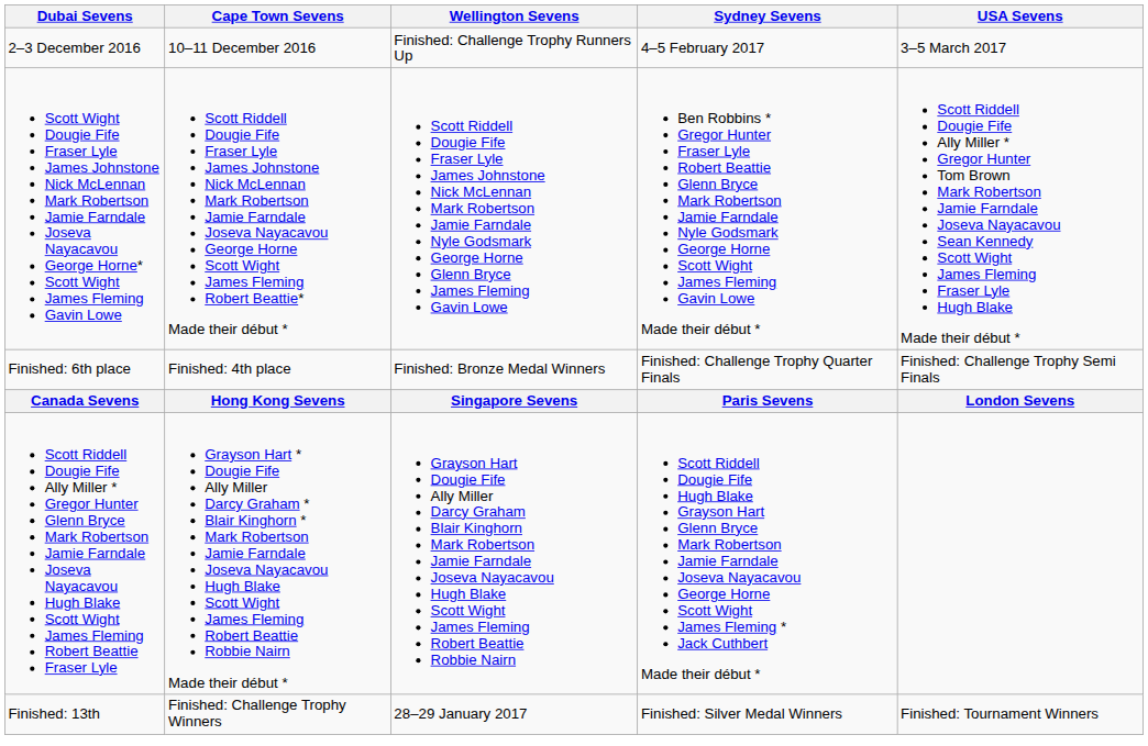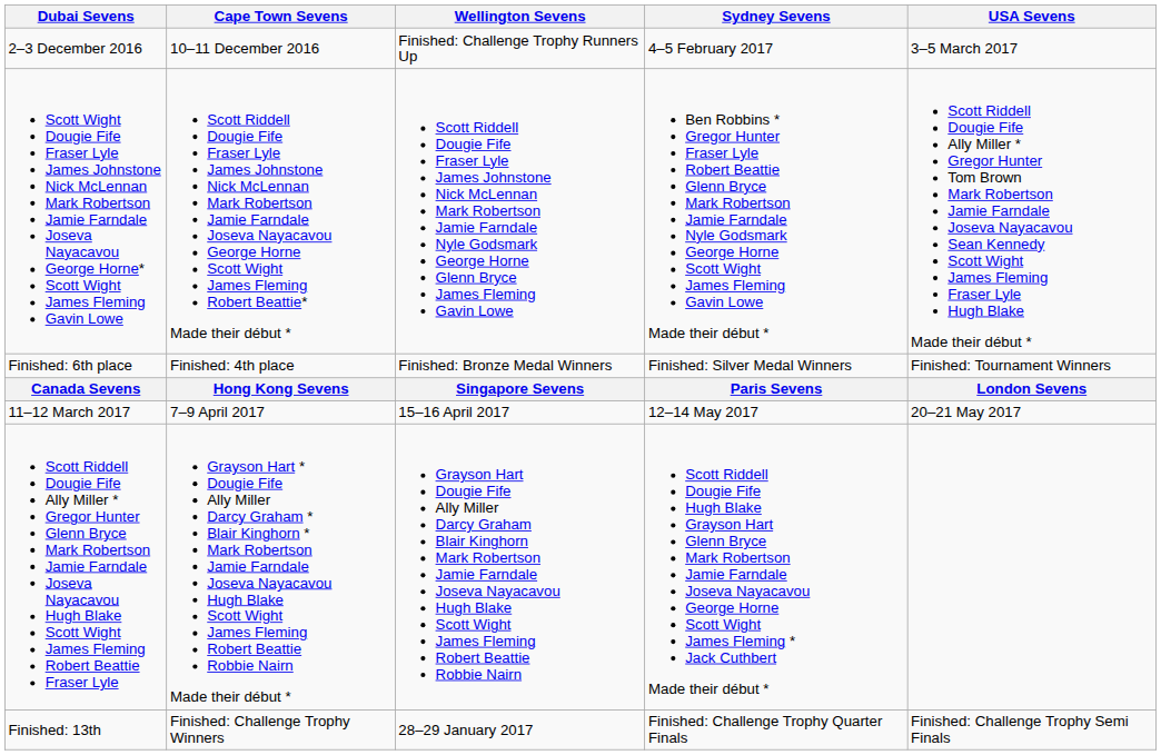 <table class="wikitable">
 <tr>
 <th><a href='#'>Dubai Sevens</a></th>
 <th><a href='#'>Cape Town Sevens</a></th>
 <th><a href='#'>Wellington Sevens</a></th>
 <th><a href='#'>Sydney Sevens</a></th>
 <th><a href='#'>USA Sevens</a></th>
 </tr>
 <tr>
 <td>2–3 December 2016</td>
 <td>10–11 December 2016</td>
 <td>Finished: Challenge Trophy Runners Up</td>
 <td>4–5 February 2017</td>
 <td>3–5 March 2017</td>
 </tr>
 <tr>
 <td><br><ul><li><a href='#'>Scott Wight</a></li><li><a href='#'>Dougie Fife</a></li><li><a href='#'>Fraser Lyle</a></li><li><a href='#'>James Johnstone</a></li><li><a href='#'>Nick McLennan</a></li><li><a href='#'>Mark Robertson</a></li><li><a href='#'>Jamie Farndale</a></li><li><a href='#'>Joseva Nayacavou</a></li><li><a href='#'>George Horne</a>*</li><li><a href='#'>Scott Wight</a></li><li><a href='#'>James Fleming</a></li><li><a href='#'>Gavin Lowe</a></li></ul></td>
 <td><br><ul><li><a href='#'>Scott Riddell</a></li><li><a href='#'>Dougie Fife</a></li><li><a href='#'>Fraser Lyle</a></li><li><a href='#'>James Johnstone</a></li><li><a href='#'>Nick McLennan</a></li><li><a href='#'>Mark Robertson</a></li><li><a href='#'>Jamie Farndale</a></li><li><a href='#'>Joseva Nayacavou</a></li><li><a href='#'>George Horne</a></li><li><a href='#'>Scott Wight</a></li><li><a href='#'>James Fleming</a></li><li><a href='#'>Robert Beattie</a>*</li></ul>Made their début *</td>
 <td><br><ul><li><a href='#'>Scott Riddell</a></li><li><a href='#'>Dougie Fife</a></li><li><a href='#'>Fraser Lyle</a></li><li><a href='#'>James Johnstone</a></li><li><a href='#'>Nick McLennan</a></li><li><a href='#'>Mark Robertson</a></li><li><a href='#'>Jamie Farndale</a></li><li><a href='#'>Nyle Godsmark</a></li><li><a href='#'>George Horne</a></li><li><a href='#'>Glenn Bryce</a></li><li><a href='#'>James Fleming</a></li><li><a href='#'>Gavin Lowe</a></li></ul></td>
 <td><br><ul><li>Ben Robbins *</li><li><a href='#'>Gregor Hunter</a></li><li><a href='#'>Fraser Lyle</a></li><li><a href='#'>Robert Beattie</a></li><li><a href='#'>Glenn Bryce</a></li><li><a href='#'>Mark Robertson</a></li><li><a href='#'>Jamie Farndale</a></li><li><a href='#'>Nyle Godsmark</a></li><li><a href='#'>George Horne</a></li><li><a href='#'>Scott Wight</a></li><li><a href='#'>James Fleming</a></li><li><a href='#'>Gavin Lowe</a></li></ul>Made their début *</td>
 <td><br><ul><li><a href='#'>Scott Riddell</a></li><li><a href='#'>Dougie Fife</a></li><li>Ally Miller *</li><li><a href='#'>Gregor Hunter</a></li><li>Tom Brown</li><li><a href='#'>Mark Robertson</a></li><li><a href='#'>Jamie Farndale</a></li><li><a href='#'>Joseva Nayacavou</a></li><li><a href='#'>Sean Kennedy</a></li><li><a href='#'>Scott Wight</a></li><li><a href='#'>James Fleming</a></li><li><a href='#'>Fraser Lyle</a></li><li><a href='#'>Hugh Blake</a></li></ul>Made their début *</td>
 </tr>
 <tr>
 <td>Finished: 6th place</td>
 <td>Finished: 4th place</td>
 <td>Finished: Bronze Medal Winners</td>
-<td>Finished: Challenge Trophy Quarter Finals</td>
-<td>Finished: Challenge Trophy Semi Finals</td>
+<td>Finished: Silver Medal Winners</td>
+<td>Finished: Tournament Winners</td>
 </tr>
 <tr>
 <th><a href='#'>Canada Sevens</a></th>
 <th><a href='#'>Hong Kong Sevens</a></th>
 <th><a href='#'>Singapore Sevens</a></th>
 <th><a href='#'>Paris Sevens</a></th>
 <th><a href='#'>London Sevens</a></th>
+</tr>
+<tr>
+<td>11–12 March 2017</td>
+<td>7–9 April 2017</td>
+<td>15–16 April 2017</td>
+<td>12–14 May 2017</td>
+<td>20–21 May 2017</td>
 </tr>
 <tr>
 <td><br><ul><li><a href='#'>Scott Riddell</a></li><li><a href='#'>Dougie Fife</a></li><li>Ally Miller *</li><li><a href='#'>Gregor Hunter</a></li><li><a href='#'>Glenn Bryce</a></li><li><a href='#'>Mark Robertson</a></li><li><a href='#'>Jamie Farndale</a></li><li><a href='#'>Joseva Nayacavou</a></li><li><a href='#'>Hugh Blake</a></li><li><a href='#'>Scott Wight</a></li><li><a href='#'>James Fleming</a></li><li><a href='#'>Robert Beattie</a></li><li><a href='#'>Fraser Lyle</a></li></ul></td>
 <td><br><ul><li><a href='#'>Grayson Hart</a> *</li><li><a href='#'>Dougie Fife</a></li><li>Ally Miller</li><li><a href='#'>Darcy Graham</a> *</li><li><a href='#'>Blair Kinghorn</a> *</li><li><a href='#'>Mark Robertson</a></li><li><a href='#'>Jamie Farndale</a></li><li><a href='#'>Joseva Nayacavou</a></li><li><a href='#'>Hugh Blake</a></li><li><a href='#'>Scott Wight</a></li><li><a href='#'>James Fleming</a></li><li><a href='#'>Robert Beattie</a></li><li><a href='#'>Robbie Nairn</a></li></ul>Made their début *</td>
 <td><br><ul><li><a href='#'>Grayson Hart</a></li><li><a href='#'>Dougie Fife</a></li><li>Ally Miller</li><li><a href='#'>Darcy Graham</a></li><li><a href='#'>Blair Kinghorn</a></li><li><a href='#'>Mark Robertson</a></li><li><a href='#'>Jamie Farndale</a></li><li><a href='#'>Joseva Nayacavou</a></li><li><a href='#'>Hugh Blake</a></li><li><a href='#'>Scott Wight</a></li><li><a href='#'>James Fleming</a></li><li><a href='#'>Robert Beattie</a></li><li><a href='#'>Robbie Nairn</a></li></ul></td>
 <td><br><ul><li><a href='#'>Scott Riddell</a></li><li><a href='#'>Dougie Fife</a></li><li><a href='#'>Hugh Blake</a></li><li><a href='#'>Grayson Hart</a></li><li><a href='#'>Glenn Bryce</a></li><li><a href='#'>Mark Robertson</a></li><li><a href='#'>Jamie Farndale</a></li><li><a href='#'>Joseva Nayacavou</a></li><li><a href='#'>George Horne</a></li><li><a href='#'>Scott Wight</a></li><li><a href='#'>James Fleming</a> *</li><li><a href='#'>Jack Cuthbert</a></li></ul>Made their début *</td>
 <td></td>
 </tr>
 <tr>
 <td>Finished: 13th</td>
 <td>Finished: Challenge Trophy Winners</td>
 <td>28–29 January 2017</td>
-<td>Finished: Silver Medal Winners</td>
-<td>Finished: Tournament Winners</td>
+<td>Finished: Challenge Trophy Quarter Finals</td>
+<td>Finished: Challenge Trophy Semi Finals</td>
 </tr>
 </table>
